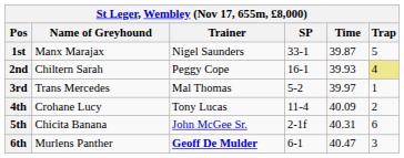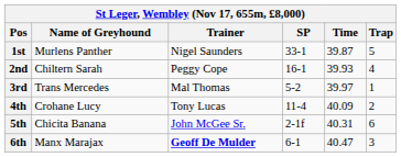 <table class="wikitable">
 <tr>
 <th colspan="6"><a href='#'>St Leger</a>, <a href='#'>Wembley</a> (Nov 17, 655m, £8,000)</th>
 </tr>
 <tr>
 <th width=30>Pos</th>
 <th width=180>Name of Greyhound</th>
 <th width=150>Trainer</th>
 <th width=50>SP</th>
 <th width=50>Time</th>
 <th width=30>Trap</th>
 </tr>
 <tr>
 <th>1st</th>
-<td>Manx Marajax</td>
+<td>Murlens Panther</td>
 <td>Nigel Saunders</td>
 <td>33-1</td>
 <td>39.87</td>
 <td>5</td>
 </tr>
 <tr>
 <th>2nd</th>
 <td>Chiltern Sarah</td>
 <td>Peggy Cope</td>
 <td>16-1</td>
 <td>39.93</td>
-<td style="background: khaki;">4</td>
+<td>4</td>
 </tr>
 <tr>
 <th>3rd</th>
 <td>Trans Mercedes</td>
 <td>Mal Thomas</td>
 <td>5-2</td>
 <td>39.97</td>
 <td>1</td>
 </tr>
 <tr>
 <th>4th</th>
 <td>Crohane Lucy</td>
 <td>Tony Lucas</td>
 <td>11-4</td>
 <td>40.09</td>
 <td>2</td>
 </tr>
 <tr>
 <th>5th</th>
 <td>Chicita Banana</td>
 <td><a href='#'>John McGee Sr.</a></td>
 <td>2-1f</td>
 <td>40.31</td>
 <td>6</td>
 </tr>
 <tr>
 <th>6th</th>
-<td>Murlens Panther</td>
+<td>Manx Marajax</td>
 <td><strong><a href='#'>Geoff De Mulder</a></strong></td>
 <td>6-1</td>
 <td>40.47</td>
 <td>3</td>
 </tr>
 </table>
